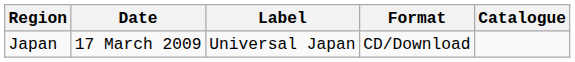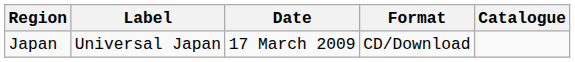 <table class="wikitable">
 <tr>
 <th>Region</th>
+<th>Label</th>
 <th>Date</th>
-<th>Label</th>
 <th>Format</th>
 <th>Catalogue</th>
 </tr>
 <tr>
 <td>Japan</td>
+<td>Universal Japan</td>
 <td>17 March 2009</td>
-<td>Universal Japan</td>
 <td>CD/Download</td>
 <td></td>
 </tr>
 </table>
